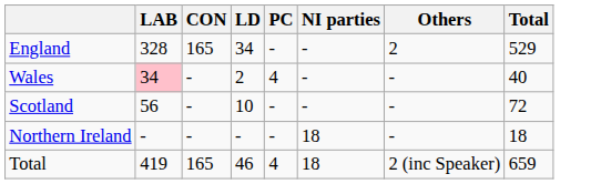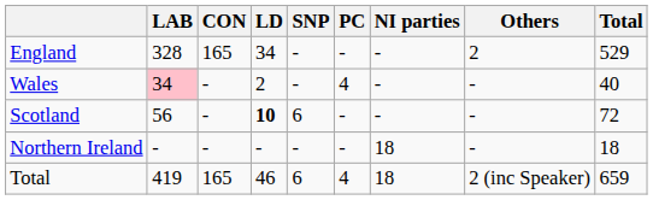 <table class="wikitable">
 <tr>
 <th></th>
 <th>LAB</th>
 <th>CON</th>
 <th>LD</th>
+<th>SNP</th>
 <th>PC</th>
 <th>NI parties</th>
 <th>Others</th>
 <th>Total</th>
 </tr>
 <tr>
 <td><a href='#'>England</a></td>
 <td>328</td>
 <td>165</td>
 <td>34</td>
 <td>-</td>
 <td>-</td>
+<td>-</td>
 <td>2</td>
 <td>529</td>
 </tr>
 <tr>
 <td><a href='#'>Wales</a></td>
 <td style="background: pink;">34</td>
 <td>-</td>
 <td>2</td>
+<td>-</td>
 <td>4</td>
 <td>-</td>
 <td>-</td>
 <td>40</td>
 </tr>
 <tr>
 <td><a href='#'>Scotland</a></td>
 <td>56</td>
 <td>-</td>
-<td>10</td>
+<td><strong>10</strong></td>
+<td>6</td>
 <td>-</td>
 <td>-</td>
 <td>-</td>
 <td>72</td>
 </tr>
 <tr>
 <td><a href='#'>Northern Ireland</a></td>
+<td>-</td>
 <td>-</td>
 <td>-</td>
 <td>-</td>
 <td>-</td>
 <td>18</td>
 <td>-</td>
 <td>18</td>
 </tr>
 <tr>
 <td>Total</td>
 <td>419</td>
 <td>165</td>
 <td>46</td>
+<td>6</td>
 <td>4</td>
 <td>18</td>
 <td>2 (inc Speaker)</td>
 <td>659</td>
 </tr>
 </table>
